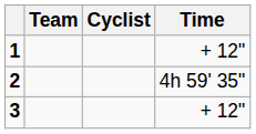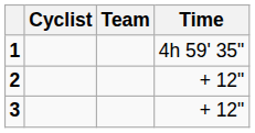 <table class=wikitable>
 <tr>
 <th></th>
+<th>Cyclist</th>
 <th>Team</th>
-<th>Cyclist</th>
 <th>Time</th>
 </tr>
 <tr>
 <td><strong>1</strong></td>
 <td></td>
 <td></td>
-<td align="right">+ 12"</td>
+<td align="right">4h 59' 35"</td>
 </tr>
 <tr>
 <td><strong>2</strong></td>
 <td></td>
 <td></td>
-<td align="right">4h 59' 35"</td>
+<td align="right">+ 12"</td>
 </tr>
 <tr>
 <td><strong>3</strong></td>
 <td></td>
 <td></td>
 <td align="right">+ 12"</td>
 </tr>
 </table>
